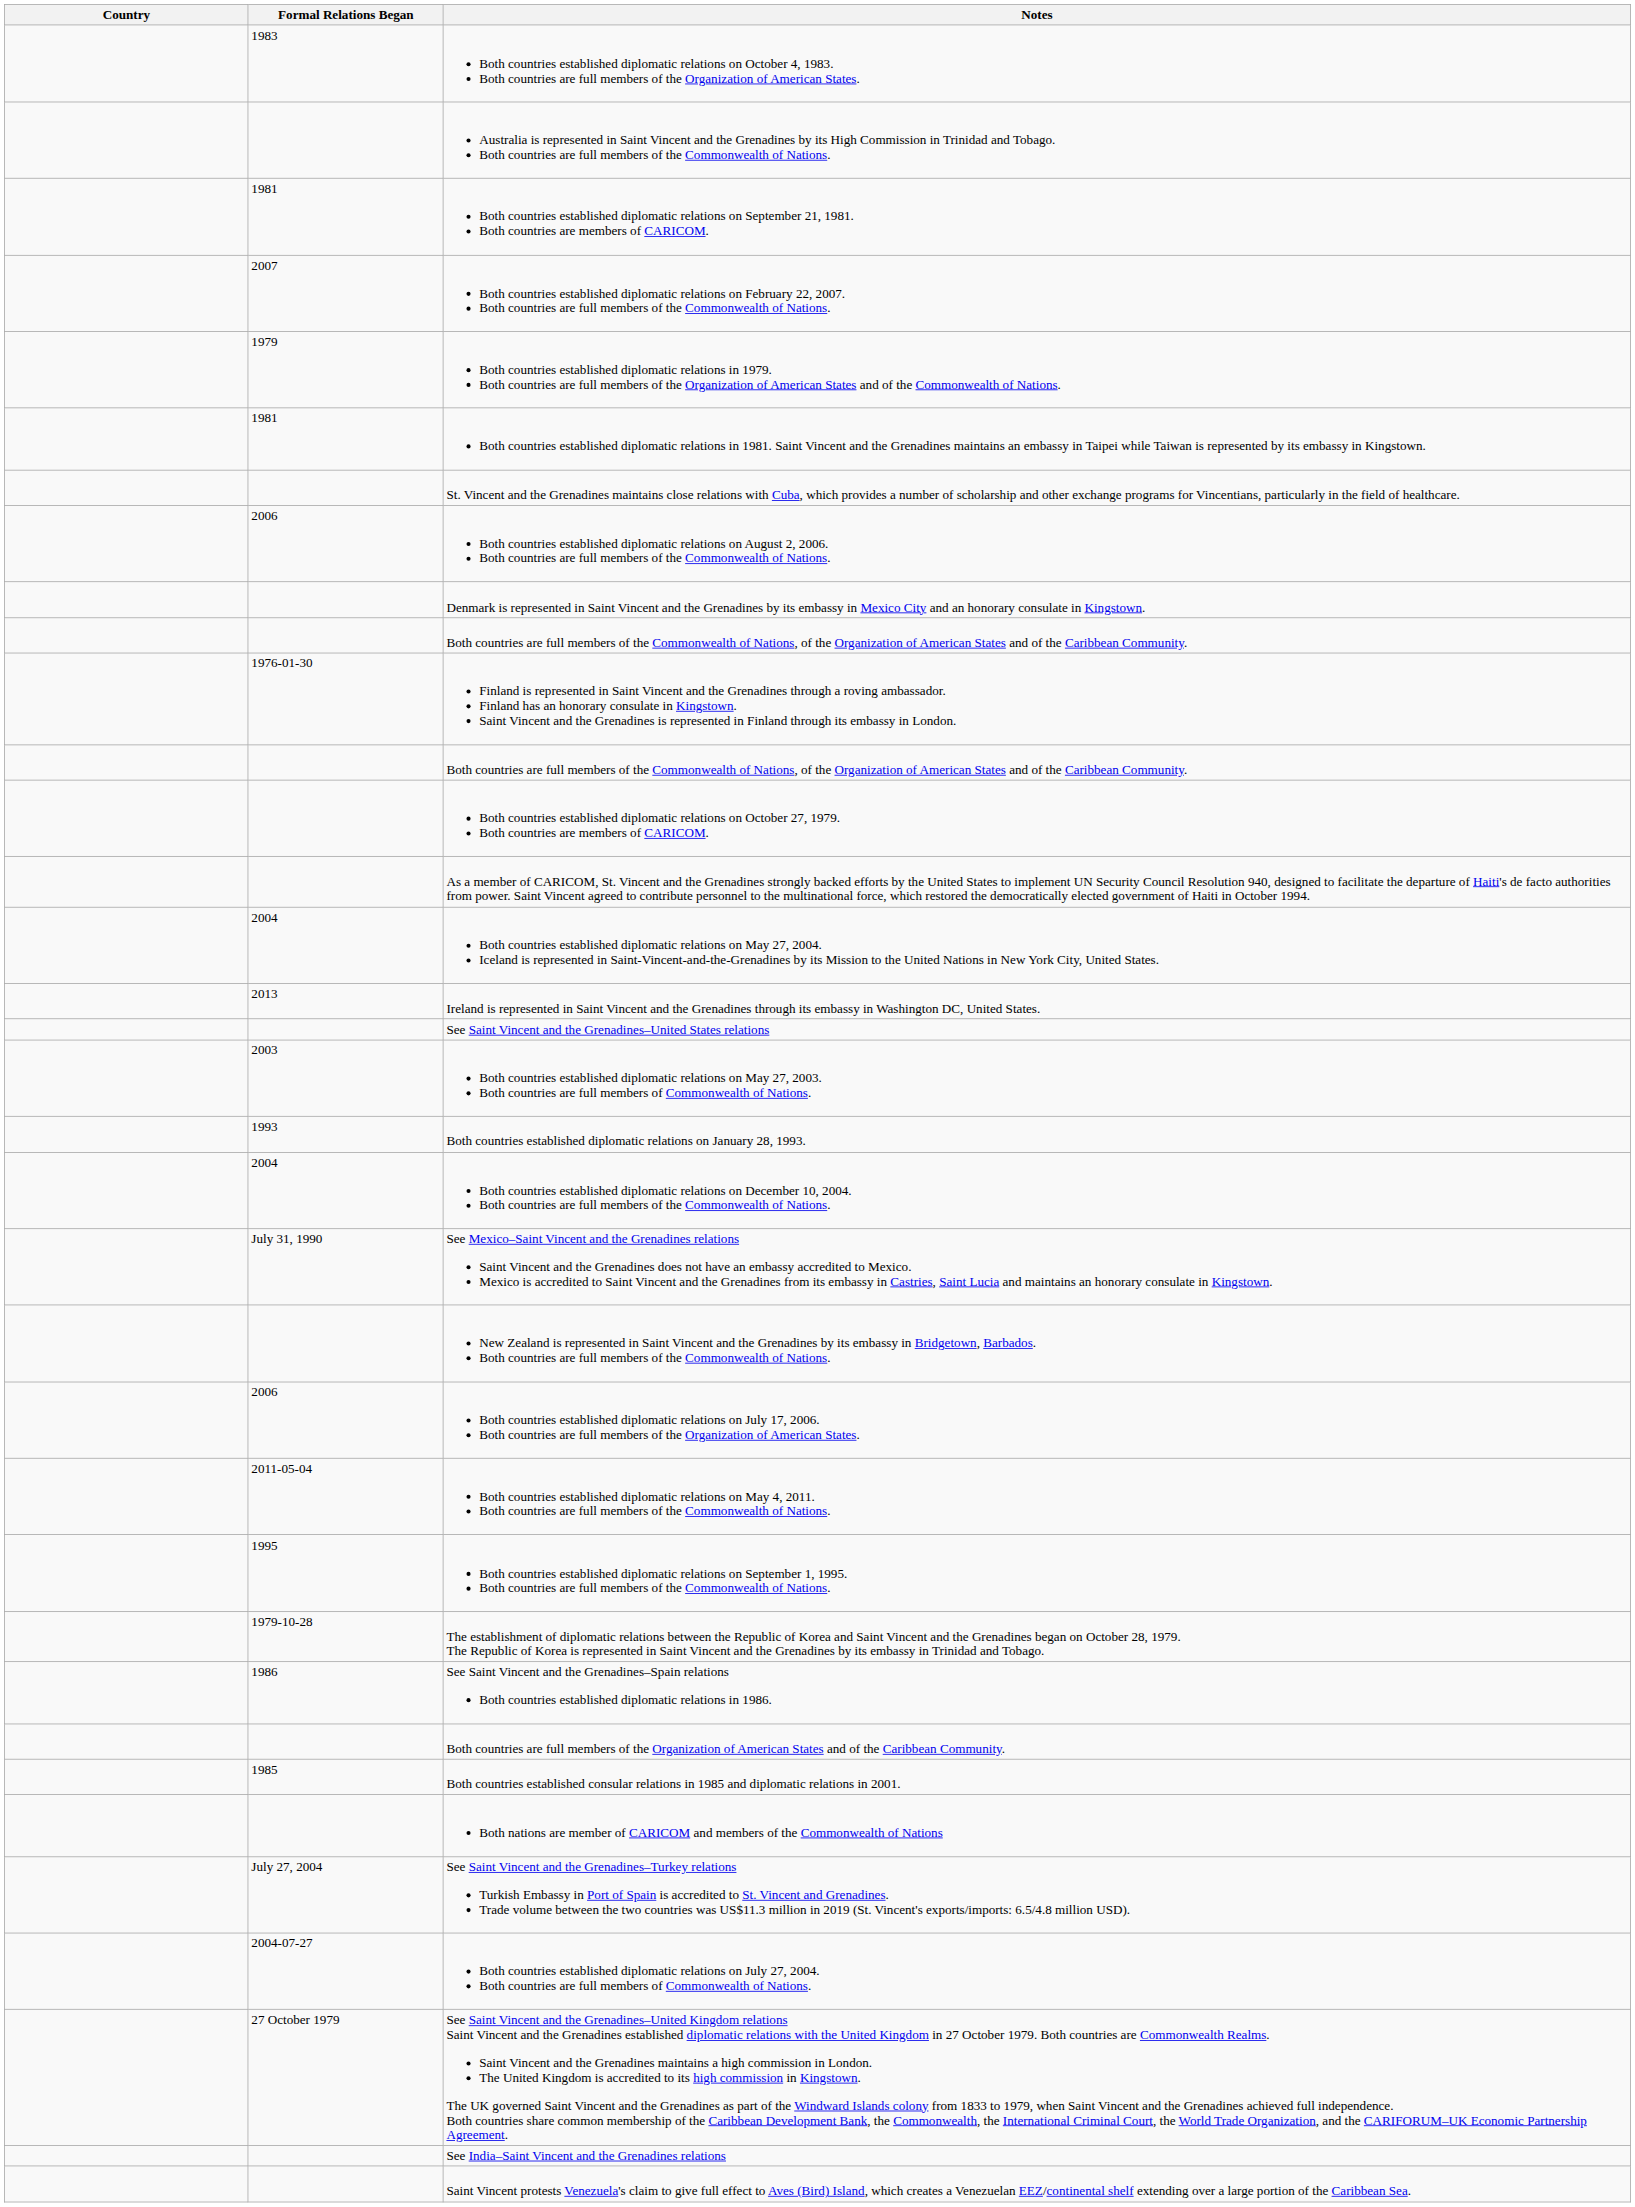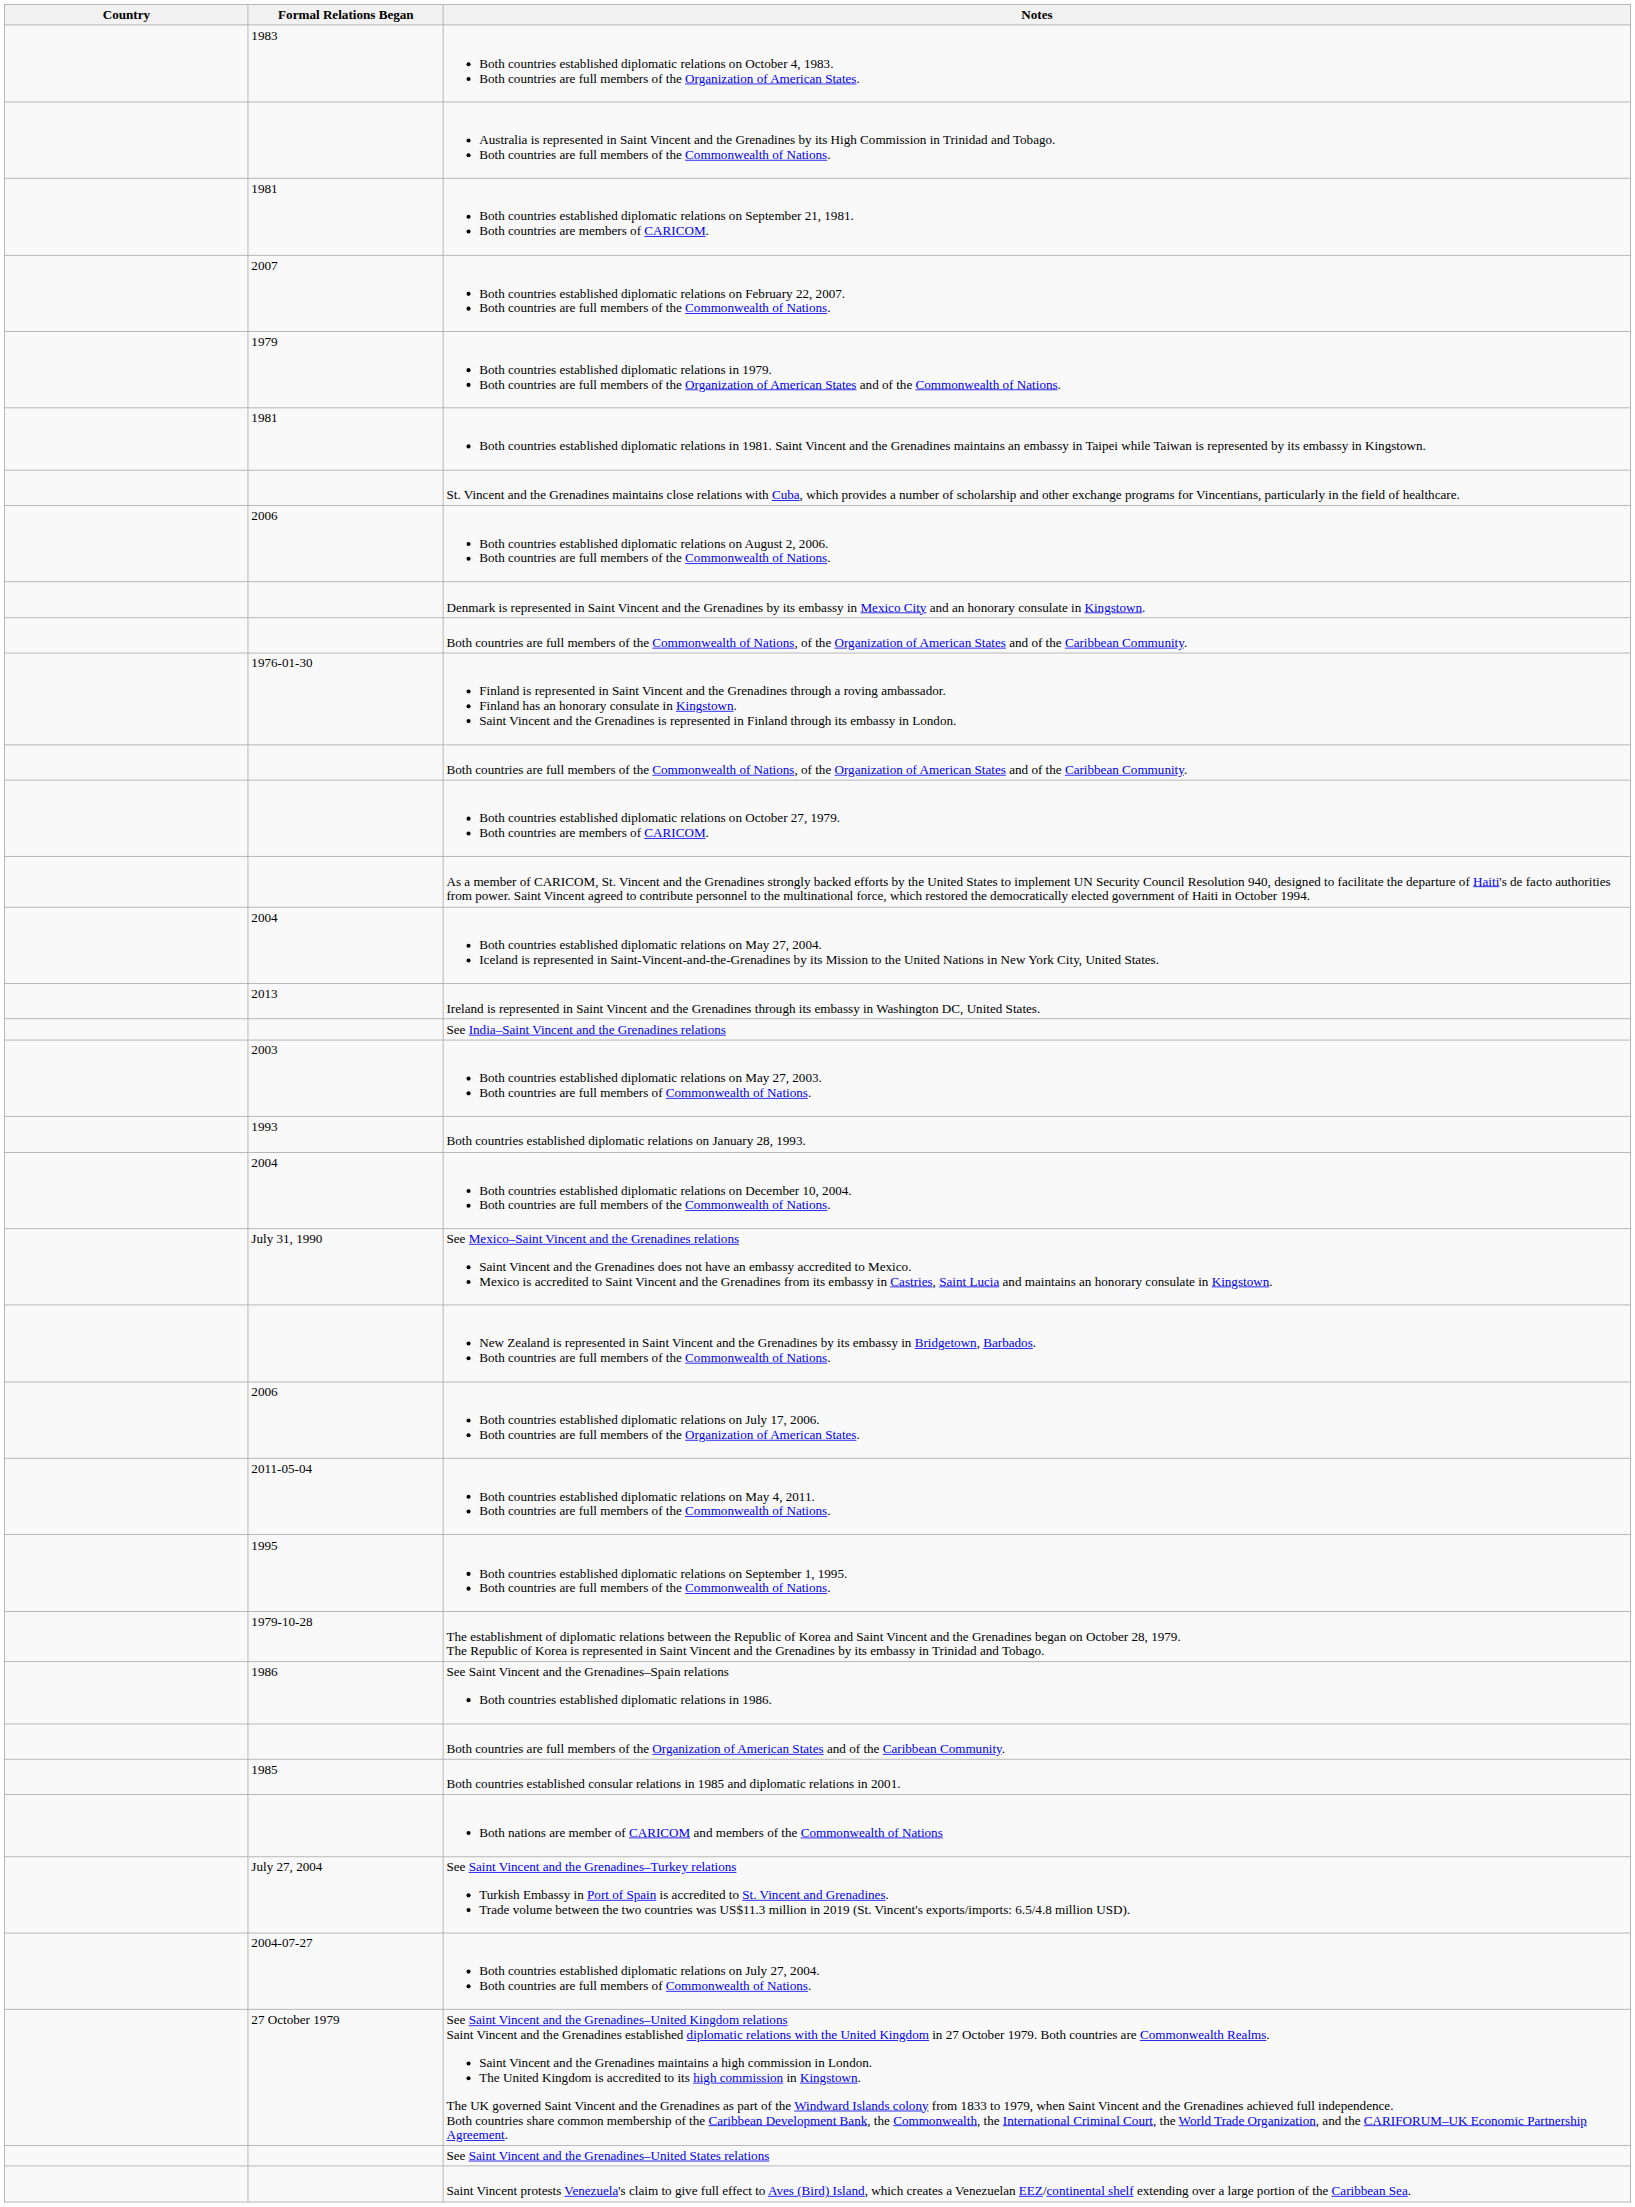 <table class="wikitable sortable" style="width:100%; margin:auto;">
 <tr>
 <th style="width:15%;">Country</th>
 <th style="width:12%;">Formal Relations Began</th>
 <th>Notes</th>
 </tr>
 <tr valign="top">
 <td></td>
 <td>1983</td>
 <td><br><ul><li>Both countries established diplomatic relations on October 4, 1983.</li><li>Both countries are full members of the <a href='#'>Organization of American States</a>.</li></ul></td>
 </tr>
 <tr valign="top">
 <td></td>
 <td></td>
 <td><br><ul><li>Australia is represented in Saint Vincent and the Grenadines by its High Commission in Trinidad and Tobago.</li><li>Both countries are full members of the <a href='#'>Commonwealth of Nations</a>.</li></ul></td>
 </tr>
 <tr valign="top">
 <td></td>
 <td>1981</td>
 <td><br><ul><li>Both countries established diplomatic relations on September 21, 1981.</li><li>Both countries are members of <a href='#'>CARICOM</a>.</li></ul></td>
 </tr>
 <tr valign="top">
 <td></td>
 <td>2007</td>
 <td><br><ul><li>Both countries established diplomatic relations on February 22, 2007.</li><li>Both countries are full members of the <a href='#'>Commonwealth of Nations</a>.</li></ul></td>
 </tr>
 <tr valign="top">
 <td></td>
 <td>1979</td>
 <td><br><ul><li>Both countries established diplomatic relations in 1979.</li><li>Both countries are full members of the <a href='#'>Organization of American States</a> and of the <a href='#'>Commonwealth of Nations</a>.</li></ul></td>
 </tr>
 <tr valign="top">
 <td></td>
 <td>1981</td>
 <td><br><ul><li>Both countries established diplomatic relations in 1981. Saint Vincent and the Grenadines maintains an embassy in Taipei while Taiwan is represented by its embassy in Kingstown.</li></ul></td>
 </tr>
 <tr valign="top">
 <td></td>
 <td></td>
 <td><br>St. Vincent and the Grenadines maintains close relations with <a href='#'>Cuba</a>, which provides a number of scholarship and other exchange programs for Vincentians, particularly in the field of healthcare.</td>
 </tr>
 <tr valign="top">
 <td></td>
 <td>2006</td>
 <td><br><ul><li>Both countries established diplomatic relations on August 2, 2006.</li><li>Both countries are full members of the <a href='#'>Commonwealth of Nations</a>.</li></ul></td>
 </tr>
 <tr valign="top">
 <td></td>
 <td></td>
 <td><br>Denmark is represented in Saint Vincent and the Grenadines by its embassy in <a href='#'>Mexico City</a> and an honorary consulate in <a href='#'>Kingstown</a>.</td>
 </tr>
 <tr valign="top">
 <td></td>
 <td></td>
 <td><br>Both countries are full members of the <a href='#'>Commonwealth of Nations</a>, of the <a href='#'>Organization of American States</a> and of the <a href='#'>Caribbean Community</a>.</td>
 </tr>
 <tr valign="top">
 <td></td>
 <td>1976-01-30</td>
 <td><br><ul><li>Finland is represented in Saint Vincent and the Grenadines through a roving ambassador.</li><li>Finland has an honorary consulate in <a href='#'>Kingstown</a>.</li><li>Saint Vincent and the Grenadines is represented in Finland through its embassy in London.</li></ul></td>
 </tr>
 <tr valign="top">
 <td></td>
 <td></td>
 <td><br>Both countries are full members of the <a href='#'>Commonwealth of Nations</a>, of the <a href='#'>Organization of American States</a> and of the <a href='#'>Caribbean Community</a>.</td>
 </tr>
 <tr valign="top">
 <td></td>
 <td></td>
 <td><br><ul><li>Both countries established diplomatic relations on October 27, 1979.</li><li>Both countries are members of <a href='#'>CARICOM</a>.</li></ul></td>
 </tr>
 <tr valign="top">
 <td></td>
 <td></td>
 <td><br>As a member of CARICOM, St. Vincent and the Grenadines strongly backed efforts by the United States to implement UN Security Council Resolution 940, designed to facilitate the departure of <a href='#'>Haiti</a>'s de facto authorities from power. Saint Vincent agreed to contribute personnel to the multinational force, which restored the democratically elected government of Haiti in October 1994.</td>
 </tr>
 <tr valign="top">
 <td></td>
 <td>2004</td>
 <td><br><ul><li>Both countries established diplomatic relations on May 27, 2004.</li><li>Iceland is represented in Saint-Vincent-and-the-Grenadines by its Mission to the United Nations in New York City, United States.</li></ul></td>
 </tr>
 <tr valign="top">
 <td></td>
 <td>2013</td>
 <td><br>Ireland is represented in Saint Vincent and the Grenadines through its embassy in Washington DC, United States.</td>
 </tr>
 <tr valign="top">
 <td></td>
 <td></td>
-<td>See <a href='#'>Saint Vincent and the Grenadines–United States relations</a></td>
+<td>See <a href='#'>India–Saint Vincent and the Grenadines relations</a></td>
 </tr>
 <tr valign="top">
 <td></td>
 <td>2003</td>
 <td><br><ul><li>Both countries established diplomatic relations on May 27, 2003.</li><li>Both countries are full members of <a href='#'>Commonwealth of Nations</a>.</li></ul></td>
 </tr>
 <tr valign="top">
 <td></td>
 <td>1993</td>
 <td><br>Both countries established diplomatic relations on January 28, 1993.</td>
 </tr>
 <tr valign="top">
 <td></td>
 <td>2004</td>
 <td><br><ul><li>Both countries established diplomatic relations on December 10, 2004.</li><li>Both countries are full members of the <a href='#'>Commonwealth of Nations</a>.</li></ul></td>
 </tr>
 <tr valign="top">
 <td></td>
 <td>July 31, 1990</td>
 <td>See <a href='#'>Mexico–Saint Vincent and the Grenadines relations</a><br><ul><li>Saint Vincent and the Grenadines does not have an embassy accredited to Mexico.</li><li>Mexico is accredited to Saint Vincent and the Grenadines from its embassy in <a href='#'>Castries</a>, <a href='#'>Saint Lucia</a> and maintains an honorary consulate in <a href='#'>Kingstown</a>.</li></ul></td>
 </tr>
 <tr valign="top">
 <td></td>
 <td></td>
 <td><br><ul><li>New Zealand is represented in Saint Vincent and the Grenadines by its embassy in <a href='#'>Bridgetown</a>, <a href='#'>Barbados</a>.</li><li>Both countries are full members of the <a href='#'>Commonwealth of Nations</a>.</li></ul></td>
 </tr>
 <tr valign="top">
 <td></td>
 <td>2006</td>
 <td><br><ul><li>Both countries established diplomatic relations on July 17, 2006.</li><li>Both countries are full members of the <a href='#'>Organization of American States</a>.</li></ul></td>
 </tr>
 <tr valign="top">
 <td></td>
 <td>2011-05-04</td>
 <td><br><ul><li>Both countries established diplomatic relations on May 4, 2011.</li><li>Both countries are full members of the <a href='#'>Commonwealth of Nations</a>.</li></ul></td>
 </tr>
 <tr valign="top">
 <td></td>
 <td>1995</td>
 <td><br><ul><li>Both countries established diplomatic relations on September 1, 1995.</li><li>Both countries are full members of the <a href='#'>Commonwealth of Nations</a>.</li></ul></td>
 </tr>
 <tr valign="top">
 <td></td>
 <td>1979-10-28</td>
 <td><br>The establishment of diplomatic relations between the Republic of Korea and Saint Vincent and the Grenadines began on October 28, 1979.<br>The Republic of Korea is represented in Saint Vincent and the Grenadines by its embassy in Trinidad and Tobago.</td>
 </tr>
 <tr valign="top">
 <td></td>
 <td>1986</td>
 <td>See Saint Vincent and the Grenadines–Spain relations<br><ul><li>Both countries established diplomatic relations in 1986.</li></ul></td>
 </tr>
 <tr valign="top">
 <td></td>
 <td></td>
 <td><br>Both countries are full members of the <a href='#'>Organization of American States</a> and of the <a href='#'>Caribbean Community</a>.</td>
 </tr>
 <tr valign="top">
 <td></td>
 <td>1985</td>
 <td><br>Both countries established consular relations in 1985 and diplomatic relations in 2001.</td>
 </tr>
 <tr valign="top">
 <td></td>
 <td></td>
 <td><br><ul><li>Both nations are member of <a href='#'>CARICOM</a> and members of the <a href='#'>Commonwealth of Nations</a></li></ul></td>
 </tr>
 <tr valign="top">
 <td></td>
 <td>July 27, 2004</td>
 <td>See <a href='#'>Saint Vincent and the Grenadines–Turkey relations</a><br><ul><li>Turkish Embassy in <a href='#'>Port of Spain</a> is accredited to <a href='#'>St. Vincent and Grenadines</a>.</li><li>Trade volume between the two countries was US$11.3 million in 2019 (St. Vincent's exports/imports: 6.5/4.8 million USD).</li></ul></td>
 </tr>
 <tr valign="top">
 <td></td>
 <td>2004-07-27</td>
 <td><br><ul><li>Both countries established diplomatic relations on July 27, 2004.</li><li>Both countries are full members of <a href='#'>Commonwealth of Nations</a>.</li></ul></td>
 </tr>
 <tr valign="top">
 <td></td>
 <td>27 October 1979</td>
 <td>See <a href='#'>Saint Vincent and the Grenadines–United Kingdom relations</a><br>Saint Vincent and the Grenadines established <a href='#'>diplomatic relations with the United Kingdom</a> in 27 October 1979. Both countries are <a href='#'>Commonwealth Realms</a>.<ul><li>Saint Vincent and the Grenadines maintains a high commission in London.</li><li>The United Kingdom is accredited to its <a href='#'>high commission</a> in <a href='#'>Kingstown</a>.</li></ul>The UK governed Saint Vincent and the Grenadines as part of the <a href='#'>Windward Islands colony</a> from 1833 to 1979, when Saint Vincent and the Grenadines achieved full independence.<br>Both countries share common membership of the <a href='#'>Caribbean Development Bank</a>, the <a href='#'>Commonwealth</a>, the <a href='#'>International Criminal Court</a>, the <a href='#'>World Trade Organization</a>, and the <a href='#'>CARIFORUM–UK Economic Partnership Agreement</a>.</td>
 </tr>
 <tr valign="top">
 <td></td>
 <td></td>
-<td>See <a href='#'>India–Saint Vincent and the Grenadines relations</a></td>
+<td>See <a href='#'>Saint Vincent and the Grenadines–United States relations</a></td>
 </tr>
 <tr valign="top">
 <td></td>
 <td></td>
 <td><br>Saint Vincent protests <a href='#'>Venezuela</a>'s claim to give full effect to <a href='#'>Aves (Bird) Island</a>, which creates a Venezuelan <a href='#'>EEZ</a>/<a href='#'>continental shelf</a> extending over a large portion of the <a href='#'>Caribbean Sea</a>.</td>
 </tr>
 </table>
